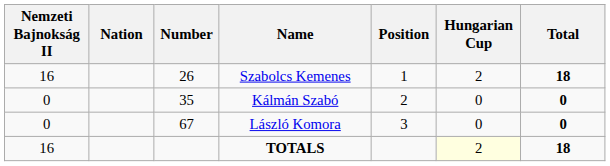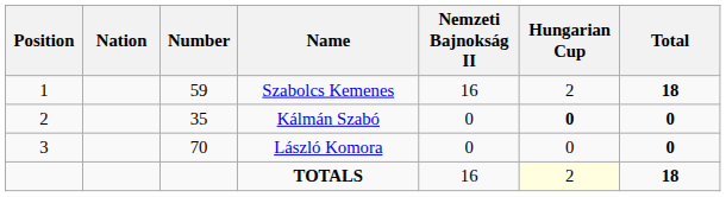 <table class="wikitable" style="font-size: 95%; text-align: center;">
 <tr>
-<th width=80>Nemzeti Bajnokság II</th>
+<th width=60>Position</th>
 <th width=60>Nation</th>
 <th width=60>Number</th>
 <th width=150>Name</th>
-<th width=60>Position</th>
+<th width=80>Nemzeti Bajnokság II</th>
 <th width=80>Hungarian Cup</th>
 <th width=80>Total</th>
 </tr>
 <tr>
+<td>1</td>
+<td></td>
+<td>59</td>
+<td><a href='#'>Szabolcs Kemenes</a></td>
 <td>16</td>
-<td></td>
-<td>26</td>
-<td><a href='#'>Szabolcs Kemenes</a></td>
-<td>1</td>
 <td>2</td>
 <td><strong>18</strong></td>
 </tr>
 <tr>
-<td>0</td>
+<td>2</td>
 <td></td>
 <td>35</td>
 <td><a href='#'>Kálmán Szabó</a></td>
-<td>2</td>
+<td>0</td>
+<td><strong>0</strong></td>
+<td><strong>0</strong></td>
+</tr>
+<tr>
+<td>3</td>
+<td></td>
+<td>70</td>
+<td><a href='#'>László Komora</a></td>
+<td>0</td>
 <td>0</td>
 <td><strong>0</strong></td>
 </tr>
 <tr>
-<td>0</td>
 <td></td>
-<td>67</td>
-<td><a href='#'>László Komora</a></td>
-<td>3</td>
-<td>0</td>
-<td><strong>0</strong></td>
-</tr>
-<tr>
-<td>16</td>
 <td></td>
 <td></td>
 <td><strong>TOTALS</strong></td>
-<td></td>
+<td>16</td>
 <td style="background: lightyellow;">2</td>
 <td><strong>18</strong></td>
 </tr>
 </table>
